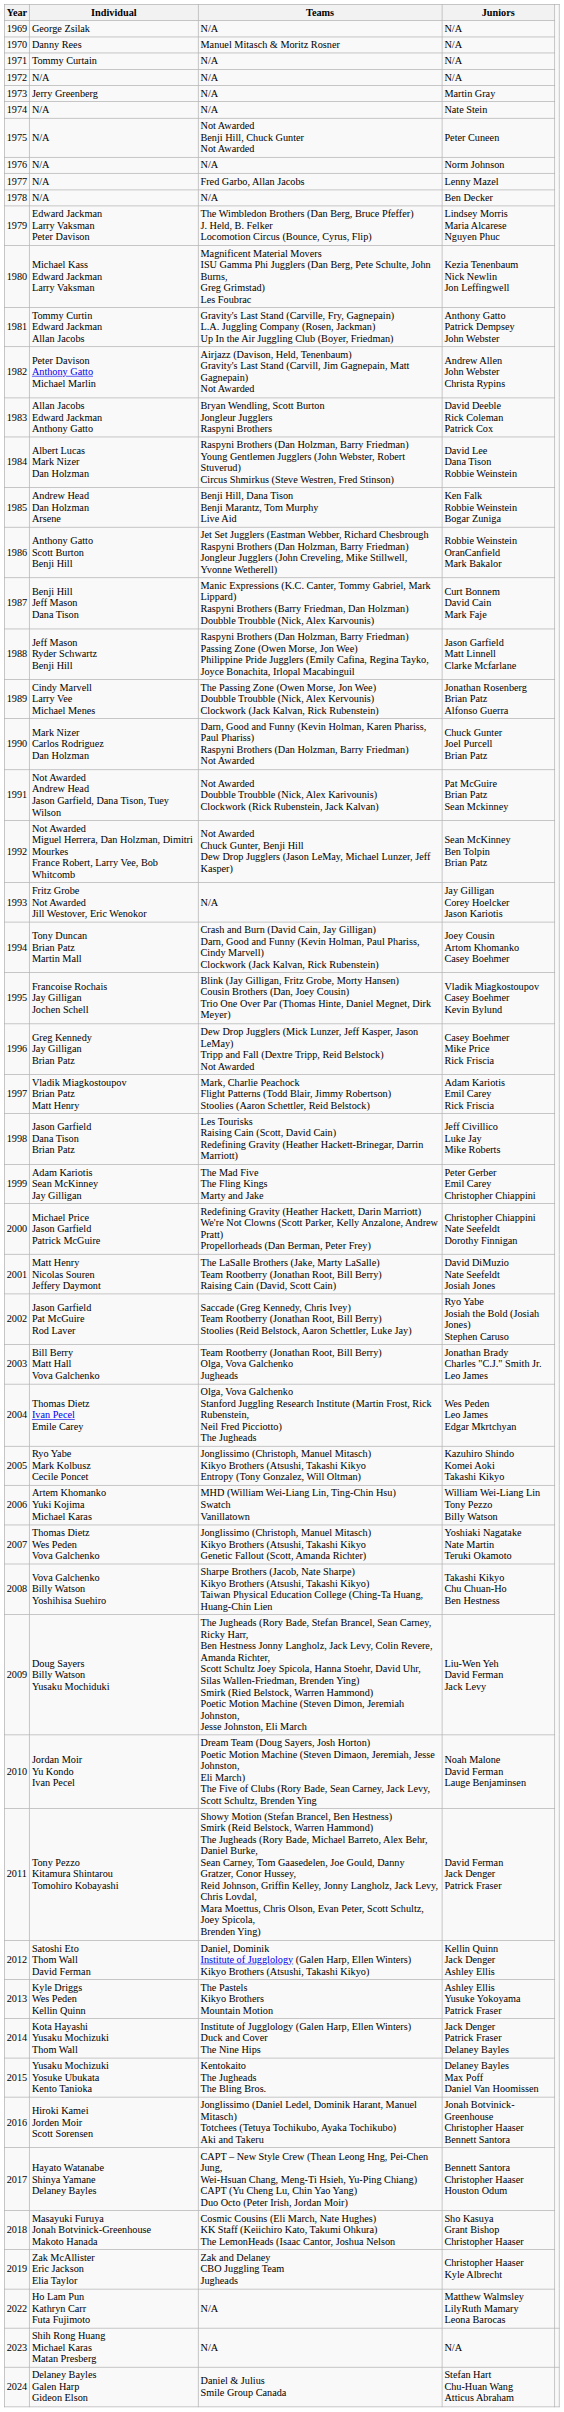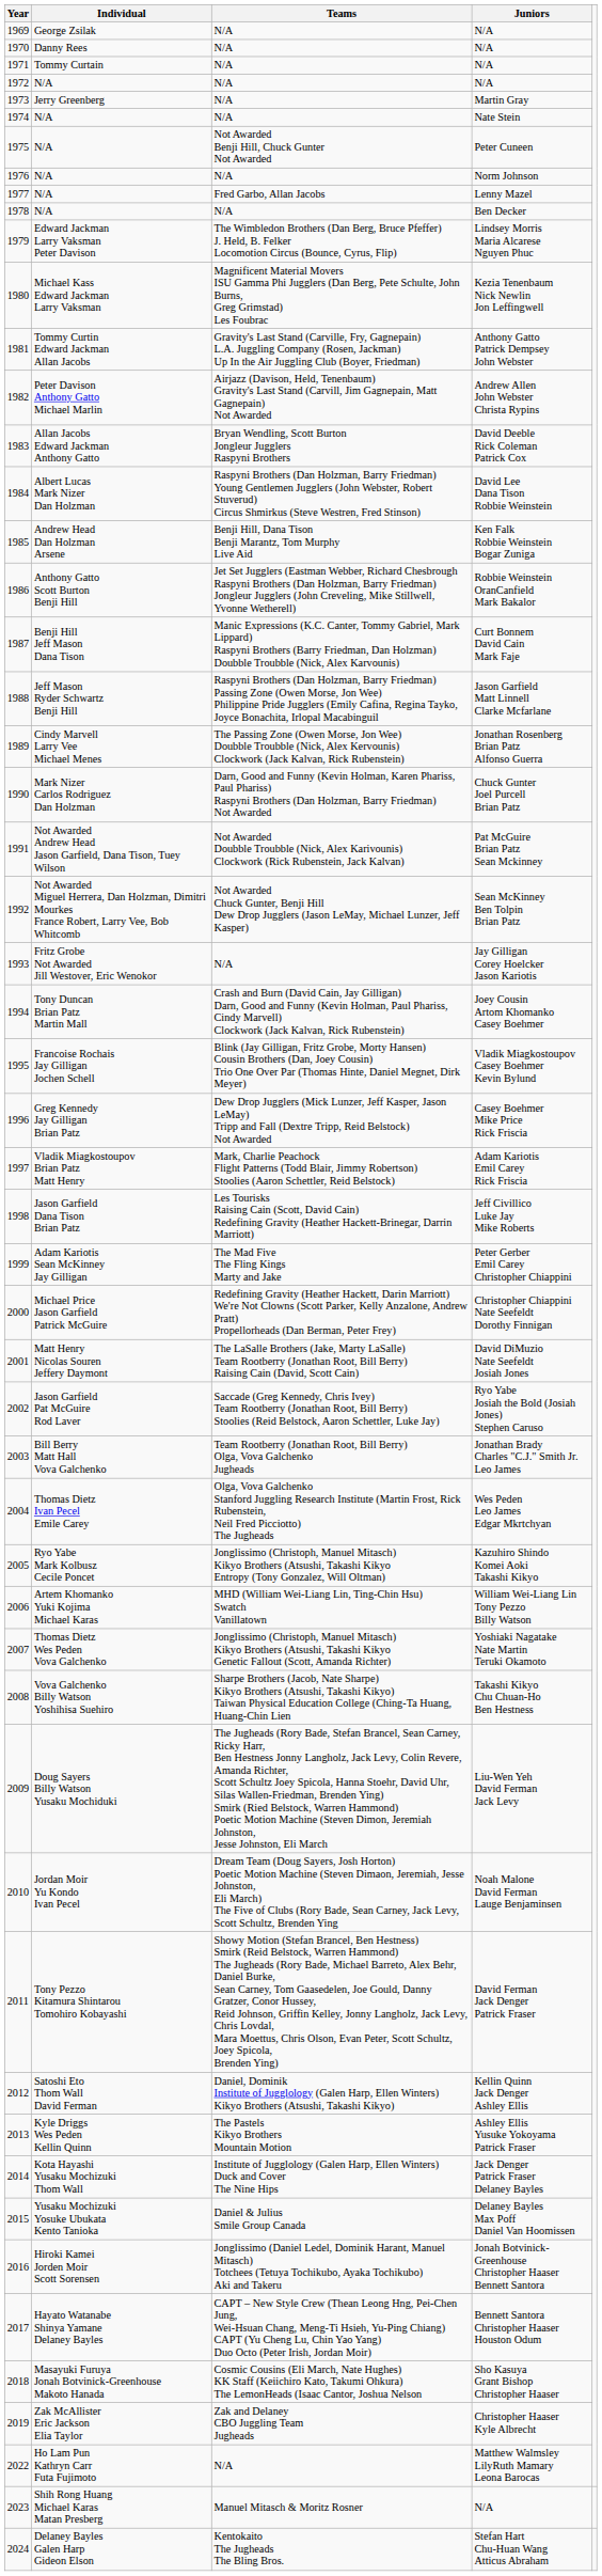 <table class="wikitable">
 <tr>
 <th>Year</th>
 <th>Individual</th>
 <th>Teams</th>
 <th>Juniors</th>
 </tr>
 <tr>
 <td>1969</td>
 <td> George Zsilak</td>
 <td>N/A</td>
 <td>N/A</td>
 </tr>
 <tr>
 <td>1970</td>
 <td> Danny Rees</td>
-<td> Manuel Mitasch & Moritz Rosner</td>
+<td>N/A</td>
 <td>N/A</td>
 </tr>
 <tr>
 <td>1971</td>
 <td> Tommy Curtain</td>
 <td>N/A</td>
 <td>N/A</td>
 </tr>
 <tr>
 <td>1972</td>
 <td>N/A</td>
 <td>N/A</td>
 <td>N/A</td>
 </tr>
 <tr>
 <td>1973</td>
 <td> Jerry Greenberg</td>
 <td>N/A</td>
 <td> Martin Gray</td>
 </tr>
 <tr>
 <td>1974</td>
 <td>N/A</td>
 <td>N/A</td>
 <td> Nate Stein</td>
 </tr>
 <tr>
 <td>1975</td>
 <td>N/A</td>
 <td> Not Awarded<br> Benji Hill, Chuck Gunter<br> Not Awarded</td>
 <td> Peter Cuneen</td>
 </tr>
 <tr>
 <td>1976</td>
 <td>N/A</td>
 <td>N/A</td>
 <td> Norm Johnson</td>
 </tr>
 <tr>
 <td>1977</td>
 <td>N/A</td>
 <td> Fred Garbo, Allan Jacobs</td>
 <td> Lenny Mazel</td>
 </tr>
 <tr>
 <td>1978</td>
 <td>N/A</td>
 <td>N/A</td>
 <td> Ben Decker</td>
 </tr>
 <tr>
 <td>1979</td>
 <td> Edward Jackman <br> Larry Vaksman<br>  Peter Davison</td>
 <td> The Wimbledon Brothers (Dan Berg, Bruce Pfeffer)<br>  J. Held, B. Felker <br>  Locomotion Circus (Bounce, Cyrus, Flip)</td>
 <td> Lindsey Morris<br> Maria Alcarese<br> Nguyen Phuc</td>
 </tr>
 <tr>
 <td>1980</td>
 <td> Michael Kass<br> Edward Jackman<br> Larry Vaksman</td>
 <td> Magnificent Material Movers<br> ISU Gamma Phi Jugglers (Dan Berg, Pete Schulte, John Burns,<br> Greg Grimstad)<br> Les Foubrac</td>
 <td> Kezia Tenenbaum<br> Nick Newlin<br> Jon Leffingwell</td>
 </tr>
 <tr>
 <td>1981</td>
 <td> Tommy Curtin<br> Edward Jackman<br> Allan Jacobs</td>
 <td> Gravity's Last Stand (Carville, Fry, Gagnepain)<br> L.A. Juggling Company (Rosen, Jackman)<br> Up In the Air Juggling Club (Boyer, Friedman)</td>
 <td> Anthony Gatto<br> Patrick Dempsey<br> John Webster</td>
 </tr>
 <tr>
 <td>1982</td>
 <td> Peter Davison<br> <a href='#'>Anthony Gatto</a><br> Michael Marlin</td>
 <td> Airjazz (Davison, Held, Tenenbaum)<br> Gravity's Last Stand (Carvill, Jim Gagnepain, Matt Gagnepain)<br> Not Awarded</td>
 <td> Andrew Allen<br> John Webster<br> Christa Rypins</td>
 </tr>
 <tr>
 <td>1983</td>
 <td> Allan Jacobs<br> Edward Jackman<br> Anthony Gatto</td>
 <td> Bryan Wendling, Scott Burton<br> Jongleur Jugglers<br> Raspyni Brothers</td>
 <td> David Deeble<br> Rick Coleman<br> Patrick Cox</td>
 </tr>
 <tr>
 <td>1984</td>
 <td> Albert Lucas<br> Mark Nizer<br> Dan Holzman</td>
 <td> Raspyni Brothers (Dan Holzman, Barry Friedman)<br> Young Gentlemen Jugglers (John Webster, Robert Stuverud)<br> Circus Shmirkus (Steve Westren, Fred Stinson)</td>
 <td> David Lee<br> Dana Tison<br> Robbie Weinstein</td>
 </tr>
 <tr>
 <td>1985</td>
 <td> Andrew Head<br> Dan Holzman<br> Arsene</td>
 <td> Benji Hill, Dana Tison<br> Benji Marantz, Tom Murphy<br> Live Aid</td>
 <td> Ken Falk<br> Robbie Weinstein<br> Bogar Zuniga</td>
 </tr>
 <tr>
 <td>1986</td>
 <td> Anthony Gatto<br> Scott Burton<br> Benji Hill</td>
 <td> Jet Set Jugglers (Eastman Webber, Richard Chesbrough<br> Raspyni Brothers (Dan Holzman, Barry Friedman)<br> Jongleur Jugglers (John Creveling, Mike Stillwell,<br> Yvonne Wetherell)</td>
 <td> Robbie Weinstein<br> OranCanfield<br> Mark Bakalor</td>
 </tr>
 <tr>
 <td>1987</td>
 <td> Benji Hill<br> Jeff Mason<br> Dana Tison</td>
 <td> Manic Expressions (K.C. Canter, Tommy Gabriel, Mark Lippard)<br> Raspyni Brothers (Barry Friedman, Dan Holzman)<br> Doubble Troubble (Nick, Alex Karvounis)</td>
 <td> Curt Bonnem<br> David Cain<br> Mark Faje</td>
 </tr>
 <tr>
 <td>1988</td>
 <td> Jeff Mason<br> Ryder Schwartz<br> Benji Hill</td>
 <td> Raspyni Brothers (Dan Holzman, Barry Friedman)<br> Passing Zone (Owen Morse, Jon Wee)<br> Philippine Pride Jugglers (Emily Cafina, Regina Tayko,<br> Joyce Bonachita, Irlopal Macabinguil</td>
 <td> Jason Garfield<br> Matt Linnell<br> Clarke Mcfarlane</td>
 </tr>
 <tr>
 <td>1989</td>
 <td> Cindy Marvell<br> Larry Vee<br> Michael Menes</td>
 <td> The Passing Zone (Owen Morse, Jon Wee)<br> Doubble Troubble (Nick, Alex Kervounis)<br> Clockwork (Jack Kalvan, Rick Rubenstein)</td>
 <td> Jonathan Rosenberg<br> Brian Patz<br> Alfonso Guerra</td>
 </tr>
 <tr>
 <td>1990</td>
 <td> Mark Nizer<br> Carlos Rodriguez<br> Dan Holzman</td>
 <td> Darn, Good and Funny (Kevin Holman, Karen Phariss, Paul Phariss)<br> Raspyni Brothers (Dan Holzman, Barry Friedman)<br> Not Awarded</td>
 <td> Chuck Gunter<br> Joel Purcell<br> Brian Patz</td>
 </tr>
 <tr>
 <td>1991</td>
 <td> Not Awarded<br> Andrew Head<br> Jason Garfield, Dana Tison, Tuey Wilson</td>
 <td> Not Awarded<br> Doubble Troubble (Nick, Alex Karivounis)<br> Clockwork (Rick Rubenstein, Jack Kalvan)</td>
 <td> Pat McGuire<br> Brian Patz<br>Sean Mckinney</td>
 </tr>
 <tr>
 <td>1992</td>
 <td> Not Awarded<br> Miguel Herrera, Dan Holzman, Dimitri Mourkes<br> France Robert, Larry Vee, Bob Whitcomb</td>
 <td> Not Awarded<br> Chuck Gunter, Benji Hill<br> Dew Drop Jugglers (Jason LeMay, Michael Lunzer, Jeff Kasper)</td>
 <td> Sean McKinney<br> Ben Tolpin<br> Brian Patz</td>
 </tr>
 <tr>
 <td>1993</td>
 <td> Fritz Grobe<br> Not Awarded<br>  Jill Westover, Eric Wenokor</td>
 <td>N/A</td>
 <td> Jay Gilligan<br> Corey Hoelcker<br> Jason Kariotis</td>
 </tr>
 <tr>
 <td>1994</td>
 <td> Tony Duncan<br> Brian Patz<br> Martin Mall</td>
 <td> Crash and Burn (David Cain, Jay Gilligan)<br> Darn, Good and Funny (Kevin Holman, Paul Phariss, Cindy Marvell)<br> Clockwork (Jack Kalvan, Rick Rubenstein)</td>
 <td> Joey Cousin<br> Artom Khomanko<br> Casey Boehmer</td>
 </tr>
 <tr>
 <td>1995</td>
 <td> Francoise Rochais<br> Jay Gilligan<br> Jochen Schell</td>
 <td> Blink (Jay Gilligan, Fritz Grobe, Morty Hansen)<br> Cousin Brothers (Dan, Joey Cousin)<br> Trio One Over Par (Thomas Hinte, Daniel Megnet, Dirk Meyer)</td>
 <td> Vladik Miagkostoupov<br> Casey Boehmer<br> Kevin Bylund</td>
 </tr>
 <tr>
 <td>1996</td>
 <td> Greg Kennedy<br> Jay Gilligan<br> Brian Patz</td>
 <td> Dew Drop Jugglers (Mick Lunzer, Jeff Kasper, Jason LeMay)<br> Tripp and Fall (Dextre Tripp, Reid Belstock)<br> Not Awarded</td>
 <td> Casey Boehmer<br> Mike Price<br> Rick Friscia</td>
 </tr>
 <tr>
 <td>1997</td>
 <td> Vladik Miagkostoupov<br> Brian Patz<br> Matt Henry</td>
 <td> Mark, Charlie Peachock<br> Flight Patterns (Todd Blair, Jimmy Robertson)<br> Stoolies (Aaron Schettler, Reid Belstock)</td>
 <td> Adam Kariotis<br> Emil Carey<br> Rick Friscia</td>
 </tr>
 <tr>
 <td>1998</td>
 <td> Jason Garfield<br> Dana Tison<br> Brian Patz</td>
 <td> Les Tourisks<br> Raising Cain (Scott, David Cain)<br> Redefining Gravity (Heather Hackett-Brinegar, Darrin Marriott)</td>
 <td> Jeff Civillico<br> Luke Jay<br> Mike Roberts</td>
 </tr>
 <tr>
 <td>1999</td>
 <td> Adam Kariotis<br> Sean McKinney<br> Jay Gilligan</td>
 <td> The Mad Five<br> The Fling Kings<br> Marty and Jake</td>
 <td> Peter Gerber<br> Emil Carey<br> Christopher Chiappini</td>
 </tr>
 <tr>
 <td>2000</td>
 <td> Michael Price<br> Jason Garfield<br> Patrick McGuire</td>
 <td> Redefining Gravity (Heather Hackett, Darin Marriott)<br> We're Not Clowns (Scott Parker, Kelly Anzalone, Andrew Pratt)<br> Propellorheads (Dan Berman, Peter Frey)</td>
 <td> Christopher Chiappini<br> Nate Seefeldt<br> Dorothy Finnigan</td>
 </tr>
 <tr>
 <td>2001</td>
 <td> Matt Henry<br> Nicolas Souren<br> Jeffery Daymont</td>
 <td> The LaSalle Brothers (Jake, Marty LaSalle)<br> Team Rootberry (Jonathan Root, Bill Berry)<br> Raising Cain (David, Scott Cain)</td>
 <td> David DiMuzio<br> Nate Seefeldt<br> Josiah Jones</td>
 </tr>
 <tr>
 <td>2002</td>
 <td> Jason Garfield<br> Pat McGuire<br> Rod Laver</td>
 <td> Saccade (Greg Kennedy, Chris Ivey)<br> Team Rootberry (Jonathan Root, Bill Berry)<br> Stoolies (Reid Belstock, Aaron Schettler, Luke Jay)</td>
 <td> Ryo Yabe<br> Josiah the Bold (Josiah Jones)<br> Stephen Caruso</td>
 </tr>
 <tr>
 <td>2003</td>
 <td> Bill Berry<br> Matt Hall<br> Vova Galchenko</td>
 <td> Team Rootberry (Jonathan Root, Bill Berry)<br> Olga, Vova Galchenko<br> Jugheads</td>
 <td> Jonathan Brady<br> Charles "C.J." Smith Jr.<br> Leo James</td>
 </tr>
 <tr>
 <td>2004</td>
 <td> Thomas Dietz<br> <a href='#'>Ivan Pecel</a><br> Emile Carey</td>
 <td> Olga, Vova Galchenko<br> Stanford Juggling Research Institute (Martin Frost, Rick Rubenstein,<br> Neil Fred Picciotto)<br> The Jugheads</td>
 <td> Wes Peden<br> Leo James<br> Edgar Mkrtchyan</td>
 </tr>
 <tr>
 <td>2005</td>
 <td> Ryo Yabe<br> Mark Kolbusz<br> Cecile Poncet</td>
 <td> Jonglissimo (Christoph, Manuel Mitasch)<br> Kikyo Brothers (Atsushi, Takashi Kikyo<br> Entropy (Tony Gonzalez, Will Oltman)</td>
 <td> Kazuhiro Shindo<br> Komei Aoki<br> Takashi Kikyo</td>
 </tr>
 <tr>
 <td>2006</td>
 <td> Artem Khomanko<br> Yuki Kojima<br> Michael Karas</td>
 <td> MHD (William Wei-Liang Lin, Ting-Chin Hsu)<br> Swatch<br> Vanillatown</td>
 <td> William Wei-Liang Lin<br> Tony Pezzo<br> Billy Watson</td>
 </tr>
 <tr>
 <td>2007</td>
 <td> Thomas Dietz<br> Wes Peden<br> Vova Galchenko</td>
 <td> Jonglissimo (Christoph, Manuel Mitasch)<br> Kikyo Brothers (Atsushi, Takashi Kikyo<br> Genetic Fallout (Scott, Amanda Richter)</td>
 <td> Yoshiaki Nagatake<br> Nate Martin<br> Teruki Okamoto</td>
 </tr>
 <tr>
 <td>2008</td>
 <td> Vova Galchenko<br> Billy Watson<br> Yoshihisa Suehiro</td>
 <td> Sharpe Brothers (Jacob, Nate Sharpe)<br> Kikyo Brothers (Atsushi, Takashi Kikyo)<br> Taiwan Physical Education College (Ching-Ta Huang,<br> Huang-Chin Lien</td>
 <td> Takashi Kikyo<br> Chu Chuan-Ho<br> Ben Hestness</td>
 </tr>
 <tr>
 <td>2009</td>
 <td> Doug Sayers<br> Billy Watson<br> Yusaku Mochiduki</td>
 <td> The Jugheads (Rory Bade, Stefan Brancel, Sean Carney, Ricky Harr,<br> Ben Hestness Jonny Langholz, Jack Levy, Colin Revere, Amanda Richter,<br> Scott Schultz Joey Spicola, Hanna Stoehr, David Uhr,<br> Silas Wallen-Friedman, Brenden Ying)<br> Smirk (Ried Belstock, Warren Hammond)<br> Poetic Motion Machine (Steven Dimon, Jeremiah Johnston,<br> Jesse Johnston, Eli March</td>
 <td> Liu-Wen Yeh<br> David Ferman<br> Jack Levy</td>
 </tr>
 <tr>
 <td>2010</td>
 <td> Jordan Moir<br> Yu Kondo<br> Ivan Pecel</td>
 <td> Dream Team (Doug Sayers, Josh Horton)<br> Poetic Motion Machine (Steven Dimaon, Jeremiah, Jesse Johnston,<br> Eli March)<br> The Five of Clubs (Rory Bade, Sean Carney, Jack Levy,<br> Scott Schultz, Brenden Ying</td>
 <td> Noah Malone<br> David Ferman<br> Lauge Benjaminsen</td>
 </tr>
 <tr>
 <td>2011</td>
 <td> Tony Pezzo<br> Kitamura Shintarou<br> Tomohiro Kobayashi</td>
 <td> Showy Motion (Stefan Brancel, Ben Hestness)<br> Smirk (Reid Belstock, Warren Hammond)<br> The Jugheads (Rory Bade, Michael Barreto, Alex Behr, Daniel Burke,<br> Sean Carney, Tom Gaasedelen, Joe Gould, Danny Gratzer, Conor Hussey,<br> Reid Johnson, Griffin Kelley, Jonny Langholz, Jack Levy, Chris Lovdal,<br> Mara Moettus, Chris Olson, Evan Peter, Scott Schultz, Joey Spicola,<br> Brenden Ying)</td>
 <td> David Ferman<br> Jack Denger<br> Patrick Fraser</td>
 </tr>
 <tr>
 <td>2012</td>
 <td> Satoshi Eto<br> Thom Wall<br> David Ferman</td>
 <td> Daniel, Dominik<br> <a href='#'>Institute of Jugglology</a> (Galen Harp, Ellen Winters)<br> Kikyo Brothers (Atsushi, Takashi Kikyo)</td>
 <td> Kellin Quinn<br> Jack Denger<br> Ashley Ellis</td>
 </tr>
 <tr>
 <td>2013</td>
 <td> Kyle Driggs<br> Wes Peden<br> Kellin Quinn</td>
 <td> The Pastels<br> Kikyo Brothers<br> Mountain Motion</td>
 <td> Ashley Ellis<br> Yusuke Yokoyama<br> Patrick Fraser</td>
 </tr>
 <tr>
 <td>2014</td>
 <td> Kota Hayashi<br> Yusaku Mochizuki<br> Thom Wall</td>
 <td> Institute of Jugglology (Galen Harp, Ellen Winters)<br> Duck and Cover<br> The Nine Hips</td>
 <td> Jack Denger<br> Patrick Fraser<br> Delaney Bayles</td>
 </tr>
 <tr>
 <td>2015</td>
 <td> Yusaku Mochizuki<br> Yosuke Ubukata<br> Kento Tanioka</td>
-<td> Kentokaito<br> The Jugheads<br> The Bling Bros.</td>
+<td> Daniel & Julius<br>  Smile Group Canada</td>
 <td> Delaney Bayles<br> Max Poff<br> Daniel Van Hoomissen</td>
 </tr>
 <tr>
 <td>2016</td>
 <td> Hiroki Kamei<br> Jorden Moir<br> Scott Sorensen</td>
 <td> Jonglissimo (Daniel Ledel, Dominik Harant, Manuel Mitasch)<br> Totchees (Tetuya Tochikubo, Ayaka Tochikubo)<br> Aki and Takeru</td>
 <td> Jonah Botvinick-Greenhouse<br> Christopher Haaser<br> Bennett Santora</td>
 </tr>
 <tr>
 <td>2017</td>
 <td> Hayato Watanabe<br> Shinya Yamane<br> Delaney Bayles</td>
 <td> CAPT – New Style Crew (Thean Leong Hng, Pei-Chen Jung,<br> Wei-Hsuan Chang, Meng-Ti Hsieh, Yu-Ping Chiang)<br> CAPT (Yu Cheng Lu, Chin Yao Yang)<br> Duo Octo (Peter Irish, Jordan Moir)</td>
 <td> Bennett Santora<br> Christopher Haaser<br> Houston Odum</td>
 </tr>
 <tr>
 <td>2018</td>
 <td> Masayuki Furuya<br> Jonah Botvinick-Greenhouse<br> Makoto Hanada</td>
 <td> Cosmic Cousins (Eli March, Nate Hughes)<br> KK Staff (Keiichiro Kato, Takumi Ohkura)<br> The LemonHeads (Isaac Cantor, Joshua Nelson</td>
 <td> Sho Kasuya<br> Grant Bishop<br> Christopher Haaser</td>
 </tr>
 <tr>
 <td>2019</td>
 <td> Zak McAllister<br> Eric Jackson<br> Elia Taylor</td>
 <td> Zak and Delaney<br> CBO Juggling Team<br> Jugheads</td>
 <td> Christopher Haaser<br> Kyle Albrecht</td>
 </tr>
 <tr>
 <td>2022</td>
 <td> Ho Lam Pun<br> Kathryn Carr<br> Futa Fujimoto</td>
 <td>N/A</td>
 <td> Matthew Walmsley<br> LilyRuth Mamary<br> Leona Barocas</td>
 </tr>
 <tr>
 <td>2023</td>
 <td> Shih Rong Huang<br> Michael Karas<br> Matan Presberg</td>
-<td>N/A</td>
+<td> Manuel Mitasch & Moritz Rosner</td>
 <td>N/A</td>
 <td></td>
 </tr>
 <tr>
 <td>2024</td>
 <td> Delaney Bayles<br> Galen Harp<br> Gideon Elson</td>
-<td> Daniel & Julius<br>  Smile Group Canada</td>
+<td> Kentokaito<br> The Jugheads<br> The Bling Bros.</td>
 <td> Stefan Hart<br> Chu-Huan Wang<br> Atticus Abraham</td>
 </tr>
 </table>
